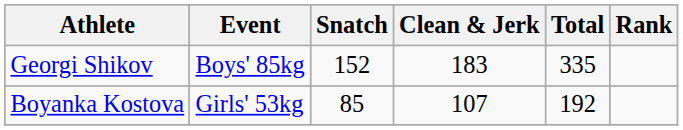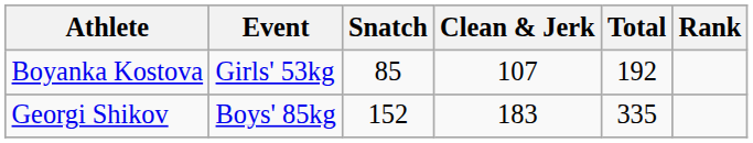 <table class="wikitable" style="font-size:90%">
 <tr>
 <th>Athlete</th>
 <th>Event</th>
 <th>Snatch</th>
 <th>Clean & Jerk</th>
 <th>Total</th>
 <th>Rank</th>
 </tr>
 <tr>
+<td><a href='#'>Boyanka Kostova</a></td>
+<td><a href='#'>Girls' 53kg</a></td>
+<td align=center>85</td>
+<td align=center>107</td>
+<td align=center>192</td>
+<td align=center></td>
+</tr>
+<tr>
 <td><a href='#'>Georgi Shikov</a></td>
 <td><a href='#'>Boys' 85kg</a></td>
 <td align=center>152</td>
 <td align=center>183</td>
 <td align=center>335</td>
 <td align=center></td>
 </tr>
-<tr>
-<td><a href='#'>Boyanka Kostova</a></td>
-<td><a href='#'>Girls' 53kg</a></td>
-<td align=center>85</td>
-<td align=center>107</td>
-<td align=center>192</td>
-<td align=center></td>
-</tr>
 </table>
